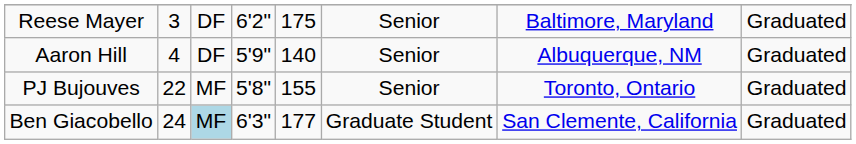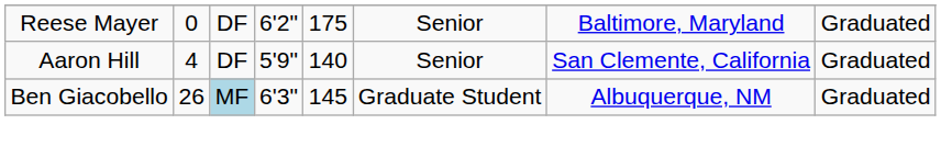 <table class="wikitable sortable" border="1" style="text-align: center;">
 <tr align=center>
 </tr>
 <tr>
 <td>Reese Mayer</td>
-<td>3</td>
+<td>0</td>
 <td>DF</td>
 <td>6'2"</td>
 <td>175</td>
 <td>Senior</td>
 <td><a href='#'>Baltimore, Maryland</a></td>
 <td>Graduated</td>
 </tr>
 <tr>
 <td>Aaron Hill</td>
 <td>4</td>
 <td>DF</td>
 <td>5'9"</td>
 <td>140</td>
 <td>Senior</td>
-<td><a href='#'>Albuquerque, NM</a></td>
-<td>Graduated</td>
-</tr>
-<tr>
-<td>PJ Bujouves</td>
-<td>22</td>
-<td>MF</td>
-<td>5'8"</td>
-<td>155</td>
-<td>Senior</td>
-<td><a href='#'>Toronto, Ontario</a></td>
+<td><a href='#'>San Clemente, California</a></td>
 <td>Graduated</td>
 </tr>
 <tr>
 <td>Ben Giacobello</td>
-<td>24</td>
+<td>26</td>
 <td style="background: lightblue;">MF</td>
 <td>6'3"</td>
-<td>177</td>
+<td>145</td>
 <td>Graduate Student</td>
-<td><a href='#'>San Clemente, California</a></td>
+<td><a href='#'>Albuquerque, NM</a></td>
 <td>Graduated</td>
 </tr>
 </table>
